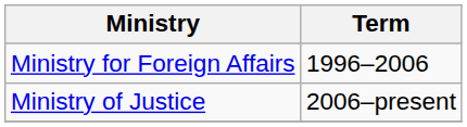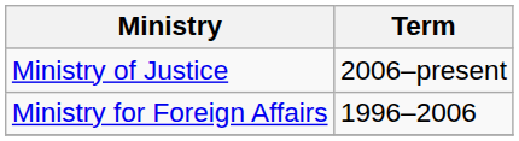 <table class="wikitable">
 <tr>
 <th>Ministry</th>
 <th>Term</th>
 </tr>
 <tr>
+<td><a href='#'>Ministry of Justice</a></td>
+<td>2006–present</td>
+</tr>
+<tr>
 <td><a href='#'>Ministry for Foreign Affairs</a></td>
 <td>1996–2006</td>
 </tr>
 <tr>
-<td><a href='#'>Ministry of Justice</a></td>
-<td>2006–present</td>
-</tr>
-<tr>
 </tr>
 </table>
